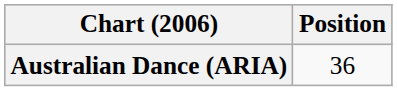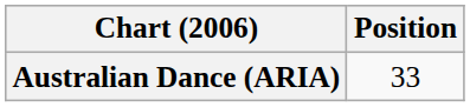 <table class="wikitable plainrowheaders" style="text-align:center">
 <tr>
 <th scope="col">Chart (2006)</th>
 <th scope="col">Position</th>
 </tr>
 <tr>
 <th scope="row">Australian Dance (ARIA)</th>
-<td>36</td>
+<td>33</td>
 </tr>
 </table>
